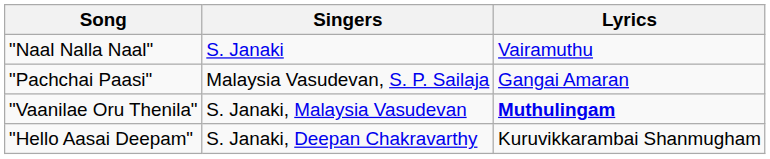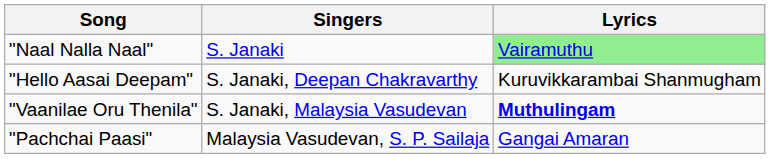 <table class="wikitable" style="font-size:95%;">
 <tr>
 <th>Song</th>
 <th>Singers</th>
 <th>Lyrics</th>
 </tr>
 <tr>
 <td>"Naal Nalla Naal"</td>
 <td><a href='#'>S. Janaki</a></td>
-<td><a href='#'>Vairamuthu</a></td>
+<td style="background: lightgreen;"><a href='#'>Vairamuthu</a></td>
 </tr>
 <tr>
-<td>"Pachchai Paasi"</td>
-<td>Malaysia Vasudevan, <a href='#'>S. P. Sailaja</a></td>
-<td><a href='#'>Gangai Amaran</a></td>
+<td>"Hello Aasai Deepam"</td>
+<td>S. Janaki, <a href='#'>Deepan Chakravarthy</a></td>
+<td>Kuruvikkarambai Shanmugham</td>
 </tr>
 <tr>
 <td>"Vaanilae Oru Thenila"</td>
 <td>S. Janaki, <a href='#'>Malaysia Vasudevan</a></td>
 <td><strong><a href='#'>Muthulingam</a></strong></td>
 </tr>
 <tr>
-<td>"Hello Aasai Deepam"</td>
-<td>S. Janaki, <a href='#'>Deepan Chakravarthy</a></td>
-<td>Kuruvikkarambai Shanmugham</td>
+<td>"Pachchai Paasi"</td>
+<td>Malaysia Vasudevan, <a href='#'>S. P. Sailaja</a></td>
+<td><a href='#'>Gangai Amaran</a></td>
 </tr>
 </table>
